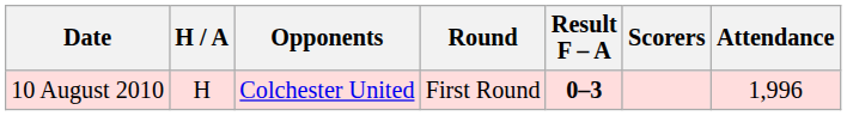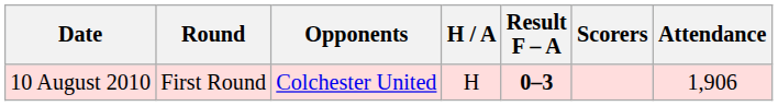 <table class="wikitable" style="text-align:center">
 <tr bgcolor="#f0f6ff">
 <th>Date</th>
+<th>Round</th>
+<th>Opponents</th>
 <th>H / A</th>
-<th>Opponents</th>
-<th>Round</th>
 <th>Result<br>F – A</th>
 <th>Scorers</th>
 <th>Attendance</th>
 </tr>
 <tr bgcolor="#ffdddd">
 <td>10 August 2010</td>
+<td>First Round</td>
+<td><a href='#'>Colchester United</a></td>
 <td>H</td>
-<td><a href='#'>Colchester United</a></td>
-<td>First Round</td>
 <td><strong>0–3</strong></td>
 <td></td>
-<td>1,996</td>
+<td>1,906</td>
 </tr>
 </table>
